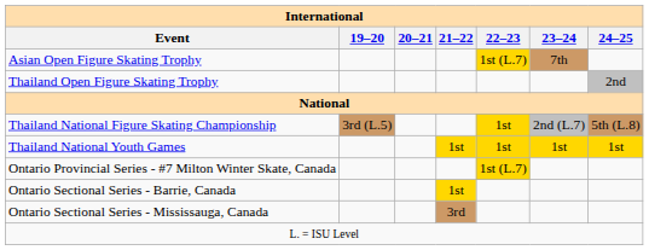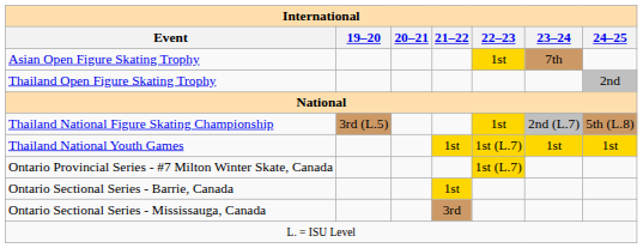 <table class="wikitable" style="text-align:center">
 <tr>
 <th style="background-color: #ffdead; " colspan=14 align=center>International</th>
 </tr>
 <tr>
 <th>Event</th>
 <th><a href='#'>19–20</a></th>
 <th><a href='#'>20–21</a></th>
 <th><a href='#'>21–22</a></th>
 <th><a href='#'>22–23</a></th>
 <th><a href='#'>23–24</a></th>
 <th><a href='#'>24–25</a></th>
 </tr>
 <tr>
 <td align=left><a href='#'>Asian Open Figure Skating Trophy</a></td>
 <td></td>
 <td></td>
 <td></td>
-<td bgcolor=gold>1st (L.7)</td>
+<td bgcolor=gold>1st</td>
 <td bgcolor=cc9966>7th</td>
 <td></td>
 </tr>
 <tr>
 <td align=left><a href='#'>Thailand Open Figure Skating Trophy</a></td>
 <td></td>
 <td></td>
 <td></td>
 <td></td>
 <td></td>
 <td bgcolor=silver>2nd</td>
 </tr>
 <tr>
 <th style="background-color: #ffdead; " colspan=14 align=center>National</th>
 </tr>
 <tr>
 <td align=left><a href='#'>Thailand National Figure Skating Championship</a></td>
 <td bgcolor=cc9966>3rd (L.5)</td>
 <td></td>
 <td></td>
 <td bgcolor=gold>1st</td>
 <td bgcolor=silver>2nd (L.7)</td>
 <td bgcolor=cc9966>5th (L.8)</td>
 </tr>
 <tr>
 <td align=left><a href='#'>Thailand National Youth Games</a></td>
 <td></td>
 <td></td>
 <td bgcolor=gold>1st</td>
-<td bgcolor=gold>1st</td>
+<td bgcolor=gold>1st (L.7)</td>
 <td bgcolor=gold>1st</td>
 <td bgcolor=gold>1st</td>
 </tr>
 <tr>
 <td align=left>Ontario Provincial Series - #7 Milton Winter Skate, Canada</td>
 <td></td>
 <td></td>
 <td></td>
 <td bgcolor=gold>1st (L.7)</td>
 <td></td>
 <td></td>
 </tr>
 <tr>
 <td align=left>Ontario Sectional Series - Barrie, Canada</td>
 <td></td>
 <td></td>
 <td bgcolor=gold>1st</td>
 <td></td>
 <td></td>
 <td></td>
 </tr>
 <tr>
 <td align=left>Ontario Sectional Series - Mississauga, Canada</td>
 <td></td>
 <td></td>
 <td bgcolor=cc9966>3rd</td>
 <td></td>
 <td></td>
 <td></td>
 </tr>
 <tr>
 <td colspan=14 align=center><small> L. = ISU Level</small></td>
 </tr>
 </table>
